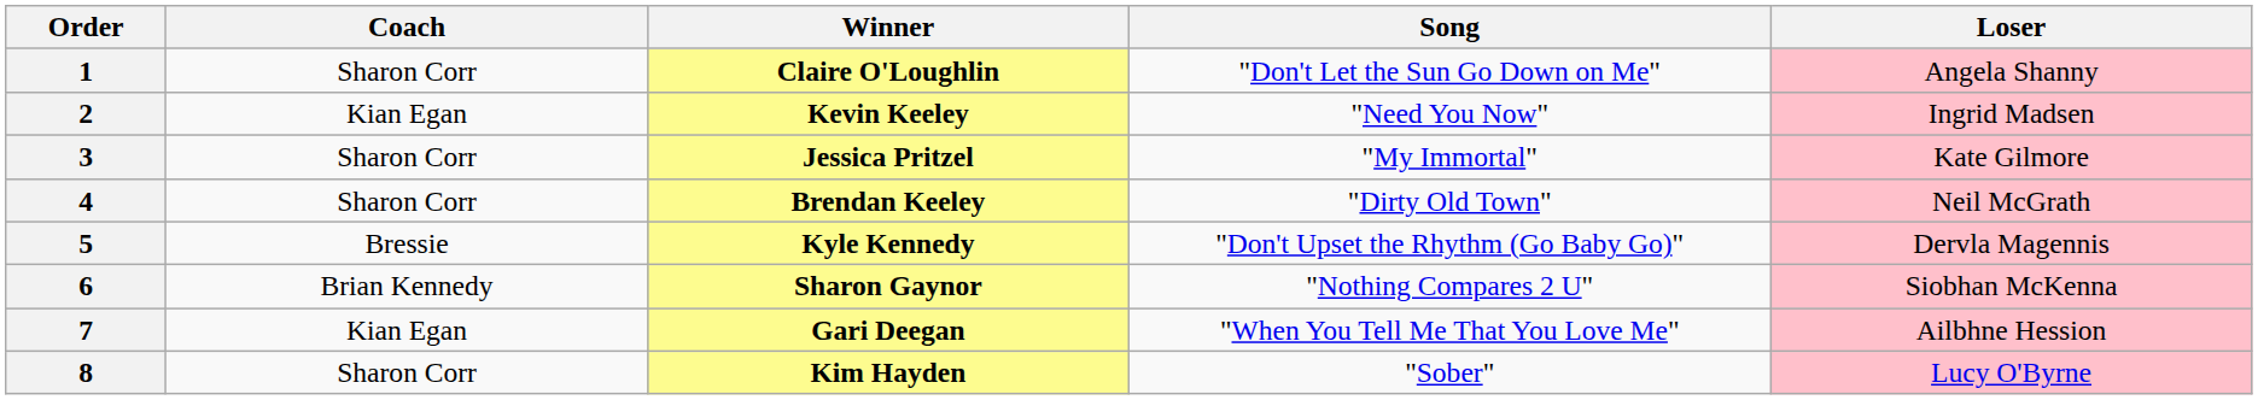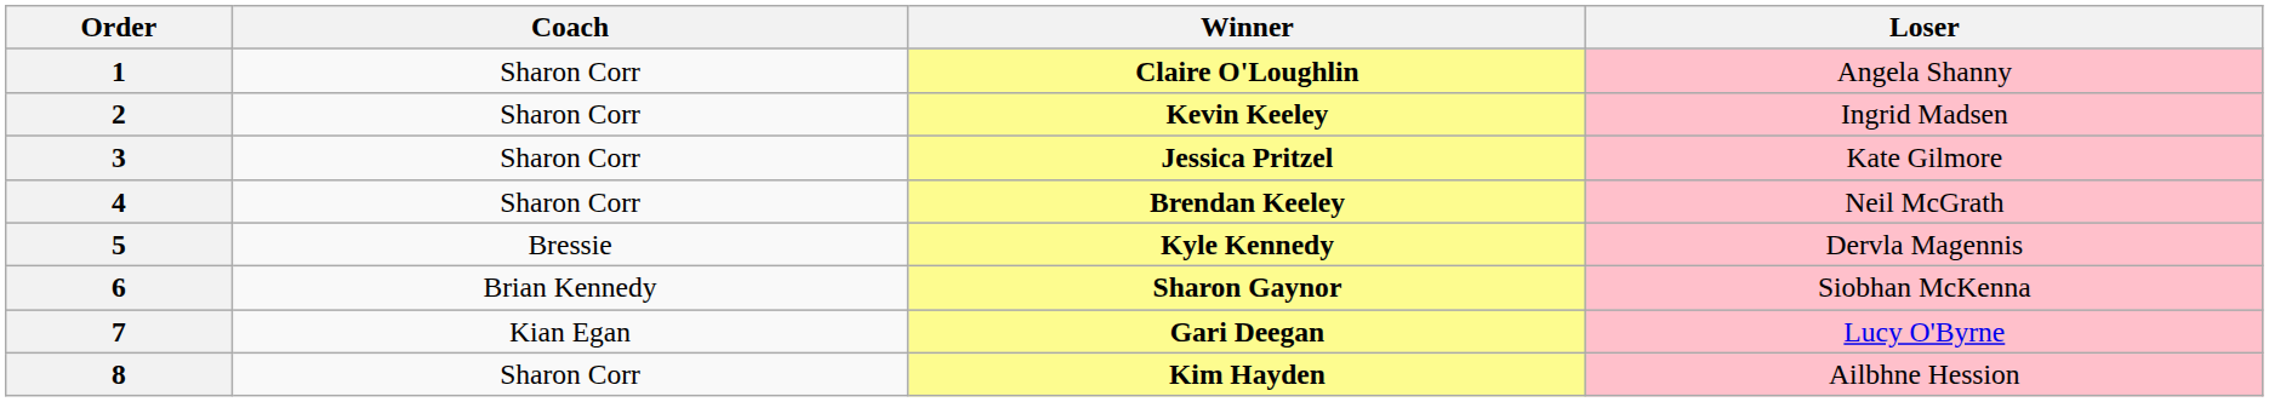 <table class="wikitable" style="text-align:center; line-height:17px; width:80%;">
 <tr>
 <th scope="col" width="05%">Order</th>
 <th scope="col" width="15%">Coach</th>
 <th width="15%">Winner</th>
-<th width="20%">Song</th>
 <th width="15%">Loser</th>
 </tr>
 <tr>
 <th scope="col">1</th>
 <td>Sharon Corr</td>
 <td width="15%" style="background:#fdfc8f;"><strong>Claire O'Loughlin</strong></td>
-<td>"<a href='#'>Don't Let the Sun Go Down on Me</a>"</td>
 <td width="15%" style="background:pink">Angela Shanny</td>
 </tr>
 <tr>
 <th scope="col">2</th>
-<td>Kian Egan</td>
+<td>Sharon Corr</td>
 <td width="15%" style="background:#fdfc8f;"><strong>Kevin Keeley</strong></td>
-<td>"<a href='#'>Need You Now</a>"</td>
 <td width="15%" style="background:pink">Ingrid Madsen</td>
 </tr>
 <tr>
 <th scope="col">3</th>
 <td>Sharon Corr</td>
 <td width="15%" style="background:#fdfc8f;"><strong>Jessica Pritzel</strong></td>
-<td>"<a href='#'>My Immortal</a>"</td>
 <td width="15%" style="background:pink">Kate Gilmore</td>
 </tr>
 <tr>
 <th scope="col">4</th>
 <td>Sharon Corr</td>
 <td width="15%" style="background:#fdfc8f;"><strong>Brendan Keeley</strong></td>
-<td>"<a href='#'>Dirty Old Town</a>"</td>
 <td width="15%" style="background:pink">Neil McGrath</td>
 </tr>
 <tr>
 <th scope="col">5</th>
 <td>Bressie</td>
 <td width="15%" style="background:#fdfc8f;"><strong>Kyle Kennedy</strong></td>
-<td>"<a href='#'>Don't Upset the Rhythm (Go Baby Go)</a>"</td>
 <td width="15%" style="background:pink">Dervla Magennis</td>
 </tr>
 <tr>
 <th scope="col">6</th>
 <td>Brian Kennedy</td>
 <td width="15%" style="background:#fdfc8f;"><strong>Sharon Gaynor</strong></td>
-<td>"<a href='#'>Nothing Compares 2 U</a>"</td>
 <td width="15%" style="background:pink">Siobhan McKenna</td>
 </tr>
 <tr>
 <th scope="col">7</th>
 <td>Kian Egan</td>
 <td width="15%" style="background:#fdfc8f;"><strong>Gari Deegan</strong></td>
-<td>"<a href='#'>When You Tell Me That You Love Me</a>"</td>
-<td width="15%" style="background:pink">Ailbhne Hession</td>
+<td width="15%" style="background:pink"><a href='#'>Lucy O'Byrne</a></td>
 </tr>
 <tr>
 <th scope="col">8</th>
 <td>Sharon Corr</td>
 <td width="15%" style="background:#fdfc8f;"><strong>Kim Hayden</strong></td>
-<td>"<a href='#'>Sober</a>"</td>
-<td width="15%" style="background:pink"><a href='#'>Lucy O'Byrne</a></td>
+<td width="15%" style="background:pink">Ailbhne Hession</td>
 </tr>
 </table>
